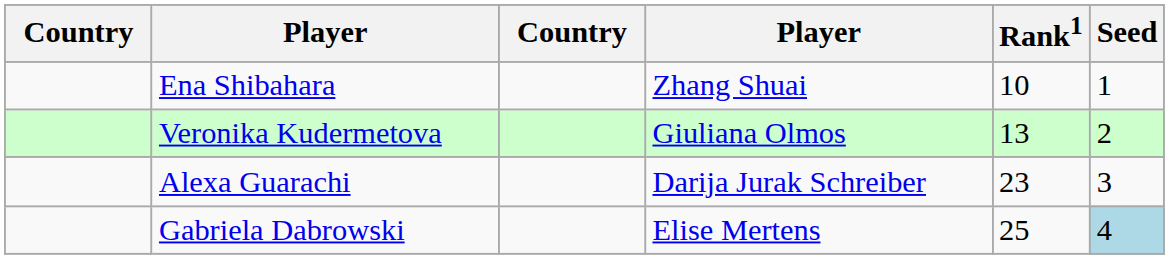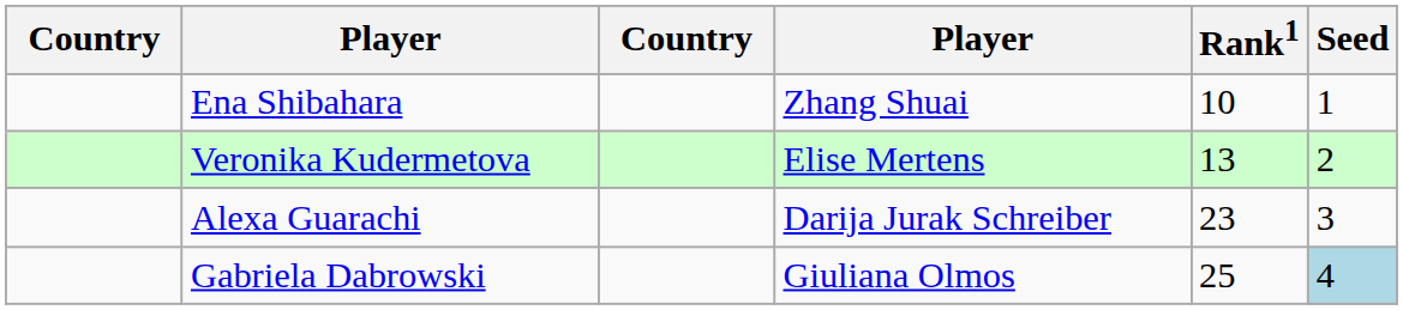 <table class="sortable wikitable">
 <tr>
 <th width="70">Country</th>
 <th width="175">Player</th>
 <th width="70">Country</th>
 <th width="175">Player</th>
 <th>Rank<sup>1</sup></th>
 <th>Seed</th>
 </tr>
 <tr>
 <td></td>
 <td><a href='#'>Ena Shibahara</a></td>
 <td></td>
 <td><a href='#'>Zhang Shuai</a></td>
 <td>10</td>
 <td>1</td>
 </tr>
 <tr style="background:#cfc;">
 <td></td>
 <td><a href='#'>Veronika Kudermetova</a></td>
 <td></td>
-<td><a href='#'>Giuliana Olmos</a></td>
+<td><a href='#'>Elise Mertens</a></td>
 <td>13</td>
 <td>2</td>
 </tr>
 <tr>
 <td></td>
 <td><a href='#'>Alexa Guarachi</a></td>
 <td></td>
 <td><a href='#'>Darija Jurak Schreiber</a></td>
 <td>23</td>
 <td>3</td>
 </tr>
 <tr>
 <td></td>
 <td><a href='#'>Gabriela Dabrowski</a></td>
 <td></td>
-<td><a href='#'>Elise Mertens</a></td>
+<td><a href='#'>Giuliana Olmos</a></td>
 <td>25</td>
 <td style="background: lightblue;">4</td>
 </tr>
 </table>
